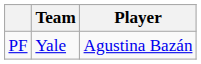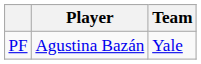 <table class="wikitable">
 <tr>
 <th style="text-align:center;"></th>
+<th style="text-align:center;">Player</th>
 <th style="text-align:center;">Team</th>
-<th style="text-align:center;">Player</th>
 </tr>
 <tr>
 <td style="text-align:center;"><a href='#'>PF</a></td>
+<td> <a href='#'>Agustina Bazán</a></td>
 <td><a href='#'>Yale</a></td>
-<td> <a href='#'>Agustina Bazán</a></td>
 </tr>
 </table>
